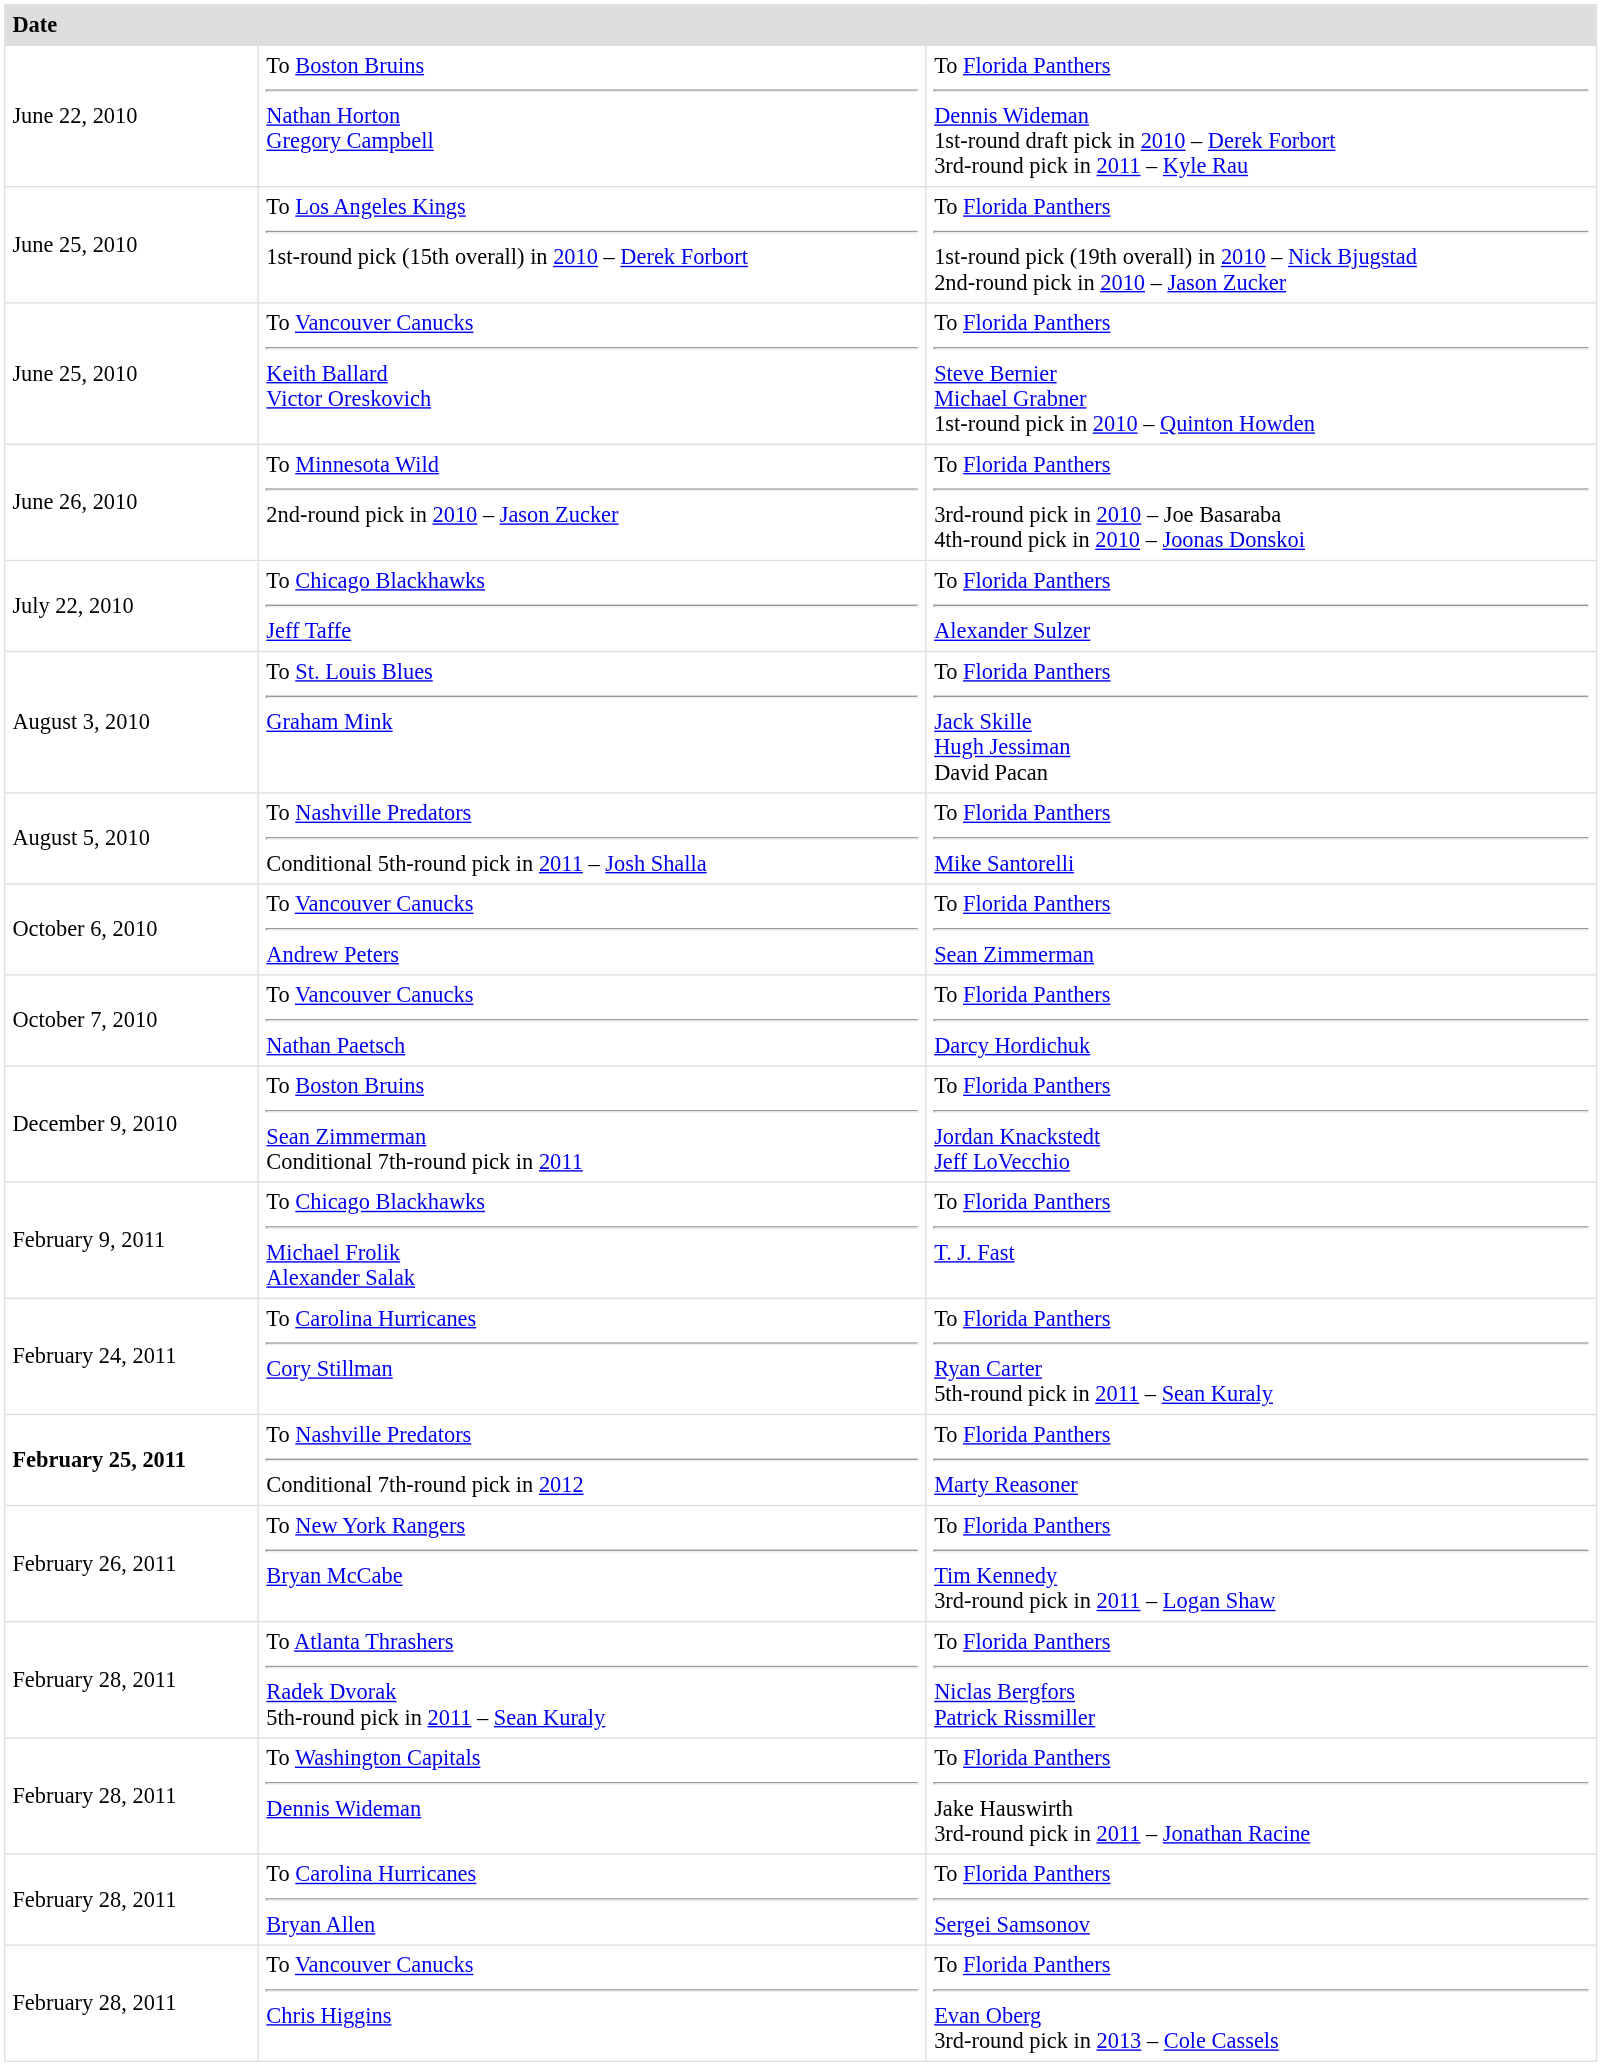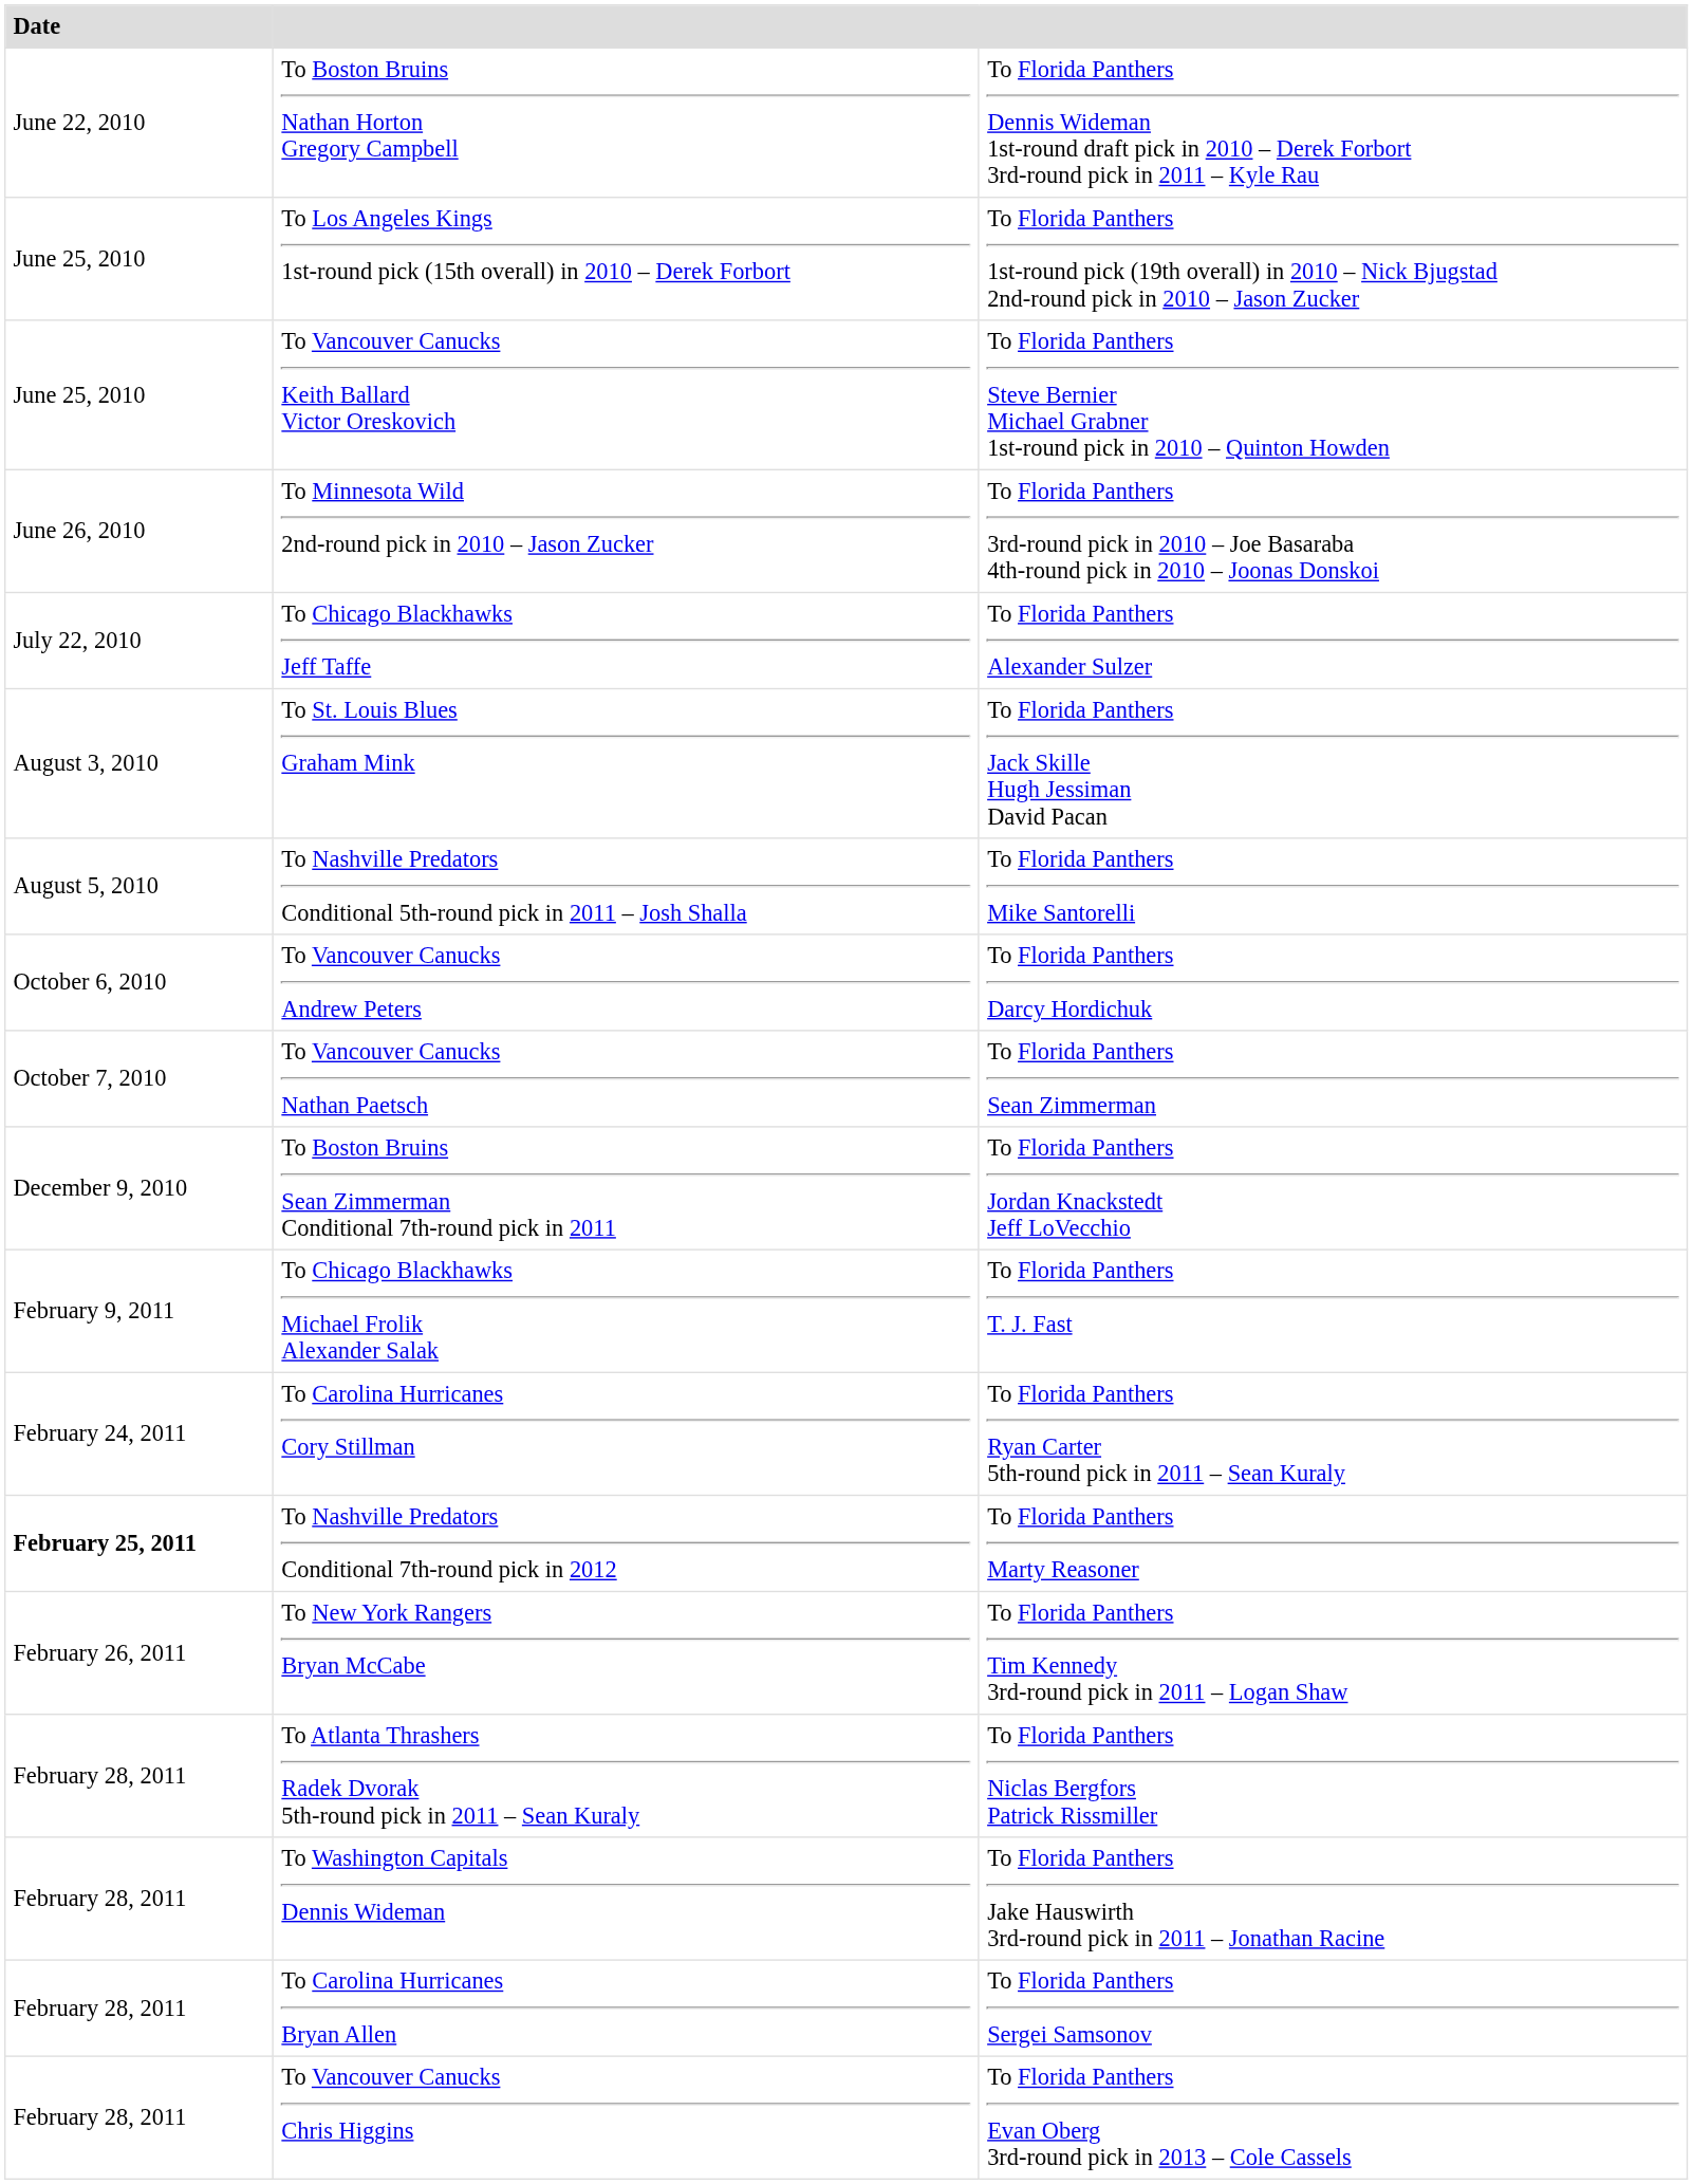 <table border=1 style="border-collapse:collapse" bordercolor="#DFDFDF" cellpadding="5" width=90%>
 <tr bgcolor="#dddddd">
 <td><strong>Date</strong></td>
 <th colspan="2"></th>
 </tr>
 <tr>
 <td>June 22, 2010</td>
 <td valign="top">To <a href='#'>Boston Bruins</a> <hr><a href='#'>Nathan Horton</a><br><a href='#'>Gregory Campbell</a></td>
 <td valign="top">To <a href='#'>Florida Panthers</a> <hr><a href='#'>Dennis Wideman</a><br>1st-round draft pick in <a href='#'>2010</a> – <a href='#'>Derek Forbort</a><br>3rd-round pick in <a href='#'>2011</a> – <a href='#'>Kyle Rau</a></td>
 </tr>
 <tr>
 <td>June 25, 2010</td>
 <td valign="top">To <a href='#'>Los Angeles Kings</a> <hr>1st-round pick (15th overall) in <a href='#'>2010</a> – <a href='#'>Derek Forbort</a></td>
 <td valign="top">To <a href='#'>Florida Panthers</a> <hr>1st-round pick (19th overall) in <a href='#'>2010</a> – <a href='#'>Nick Bjugstad</a><br>2nd-round pick in <a href='#'>2010</a> – <a href='#'>Jason Zucker</a></td>
 </tr>
 <tr>
 <td>June 25, 2010</td>
 <td valign="top">To <a href='#'>Vancouver Canucks</a> <hr><a href='#'>Keith Ballard</a><br><a href='#'>Victor Oreskovich</a></td>
 <td valign="top">To <a href='#'>Florida Panthers</a> <hr><a href='#'>Steve Bernier</a><br><a href='#'>Michael Grabner</a><br>1st-round pick in <a href='#'>2010</a> – <a href='#'>Quinton Howden</a></td>
 </tr>
 <tr>
 <td>June 26, 2010</td>
 <td valign="top">To <a href='#'>Minnesota Wild</a> <hr>2nd-round pick in <a href='#'>2010</a> – <a href='#'>Jason Zucker</a></td>
 <td valign="top">To <a href='#'>Florida Panthers</a> <hr>3rd-round pick in <a href='#'>2010</a> – Joe Basaraba<br>4th-round pick in <a href='#'>2010</a> – <a href='#'>Joonas Donskoi</a></td>
 </tr>
 <tr>
 <td>July 22, 2010</td>
 <td valign="top">To <a href='#'>Chicago Blackhawks</a> <hr><a href='#'>Jeff Taffe</a></td>
 <td valign="top">To <a href='#'>Florida Panthers</a><hr><a href='#'>Alexander Sulzer</a></td>
 </tr>
 <tr>
 <td>August 3, 2010<br></td>
 <td valign="top">To <a href='#'>St. Louis Blues</a><hr><a href='#'>Graham Mink</a></td>
 <td valign="top">To <a href='#'>Florida Panthers</a> <hr><a href='#'>Jack Skille</a><br><a href='#'>Hugh Jessiman</a><br>David Pacan</td>
 </tr>
 <tr>
 <td>August 5, 2010<br></td>
 <td valign="top">To <a href='#'>Nashville Predators</a><hr>Conditional 5th-round pick in <a href='#'>2011</a> – <a href='#'>Josh Shalla</a></td>
 <td valign="top">To <a href='#'>Florida Panthers</a><hr><a href='#'>Mike Santorelli</a></td>
 </tr>
 <tr>
 <td>October 6, 2010<br></td>
 <td valign="top">To <a href='#'>Vancouver Canucks</a><hr><a href='#'>Andrew Peters</a></td>
-<td valign="top">To <a href='#'>Florida Panthers</a><hr><a href='#'>Sean Zimmerman</a></td>
+<td valign="top">To <a href='#'>Florida Panthers</a><hr><a href='#'>Darcy Hordichuk</a></td>
 </tr>
 <tr>
 <td>October 7, 2010<br></td>
 <td valign="top">To <a href='#'>Vancouver Canucks</a><hr><a href='#'>Nathan Paetsch</a></td>
-<td valign="top">To <a href='#'>Florida Panthers</a><hr><a href='#'>Darcy Hordichuk</a></td>
+<td valign="top">To <a href='#'>Florida Panthers</a><hr><a href='#'>Sean Zimmerman</a></td>
 </tr>
 <tr>
 <td>December 9, 2010<br></td>
 <td valign="top">To <a href='#'>Boston Bruins</a><hr><a href='#'>Sean Zimmerman</a><br>Conditional 7th-round pick in <a href='#'>2011</a></td>
 <td valign="top">To <a href='#'>Florida Panthers</a><hr><a href='#'>Jordan Knackstedt</a><br><a href='#'>Jeff LoVecchio</a></td>
 </tr>
 <tr>
 <td>February 9, 2011</td>
 <td valign="top">To <a href='#'>Chicago Blackhawks</a> <hr><a href='#'>Michael Frolik</a><br><a href='#'>Alexander Salak</a></td>
 <td valign="top">To <a href='#'>Florida Panthers</a><hr><a href='#'>T. J. Fast</a></td>
 </tr>
 <tr>
 <td>February 24, 2011</td>
 <td valign="top">To <a href='#'>Carolina Hurricanes</a><hr><a href='#'>Cory Stillman</a></td>
 <td valign="top">To <a href='#'>Florida Panthers</a><hr><a href='#'>Ryan Carter</a><br>5th-round pick in <a href='#'>2011</a> – <a href='#'>Sean Kuraly</a></td>
 </tr>
 <tr>
 <td><strong>February 25, 2011</strong></td>
 <td valign="top">To <a href='#'>Nashville Predators</a><hr>Conditional 7th-round pick in <a href='#'>2012</a></td>
 <td valign="top">To <a href='#'>Florida Panthers</a> <hr><a href='#'>Marty Reasoner</a></td>
 </tr>
 <tr>
 <td>February 26, 2011</td>
 <td valign="top">To <a href='#'>New York Rangers</a><hr><a href='#'>Bryan McCabe</a></td>
 <td valign="top">To <a href='#'>Florida Panthers</a><hr><a href='#'>Tim Kennedy</a><br>3rd-round pick in <a href='#'>2011</a> – <a href='#'>Logan Shaw</a></td>
 </tr>
 <tr>
 <td>February 28, 2011</td>
 <td valign="top">To <a href='#'>Atlanta Thrashers</a><hr><a href='#'>Radek Dvorak</a><br>5th-round pick in <a href='#'>2011</a> – <a href='#'>Sean Kuraly</a></td>
 <td valign="top">To <a href='#'>Florida Panthers</a><hr><a href='#'>Niclas Bergfors</a><br><a href='#'>Patrick Rissmiller</a></td>
 </tr>
 <tr>
 <td>February 28, 2011</td>
 <td valign="top">To <a href='#'>Washington Capitals</a><hr><a href='#'>Dennis Wideman</a></td>
 <td valign="top">To <a href='#'>Florida Panthers</a><hr>Jake Hauswirth<br>3rd-round pick in <a href='#'>2011</a> – <a href='#'>Jonathan Racine</a></td>
 </tr>
 <tr>
 <td>February 28, 2011</td>
 <td valign="top">To <a href='#'>Carolina Hurricanes</a><hr><a href='#'>Bryan Allen</a></td>
 <td valign="top">To <a href='#'>Florida Panthers</a><hr><a href='#'>Sergei Samsonov</a></td>
 </tr>
 <tr>
 <td>February 28, 2011</td>
 <td valign="top">To <a href='#'>Vancouver Canucks</a><hr><a href='#'>Chris Higgins</a></td>
 <td valign="top">To <a href='#'>Florida Panthers</a><hr><a href='#'>Evan Oberg</a><br>3rd-round pick in <a href='#'>2013</a> – <a href='#'>Cole Cassels</a></td>
 </tr>
 </table>
